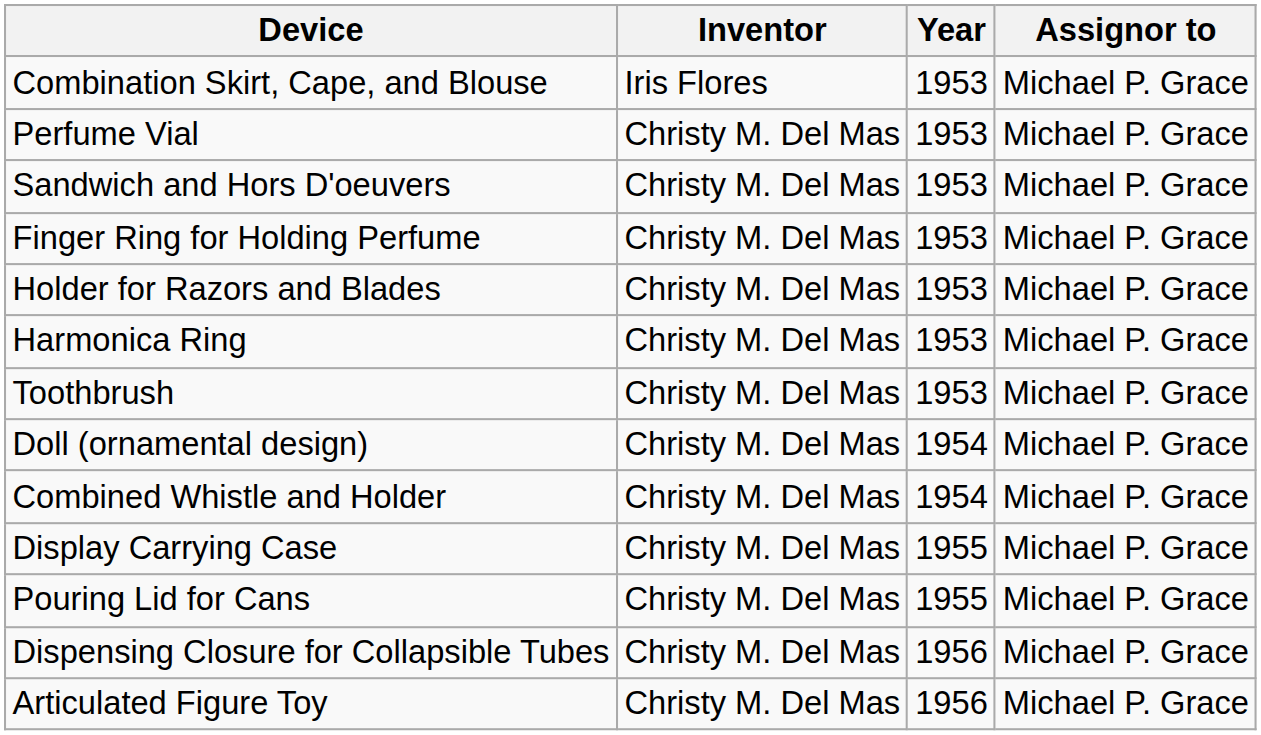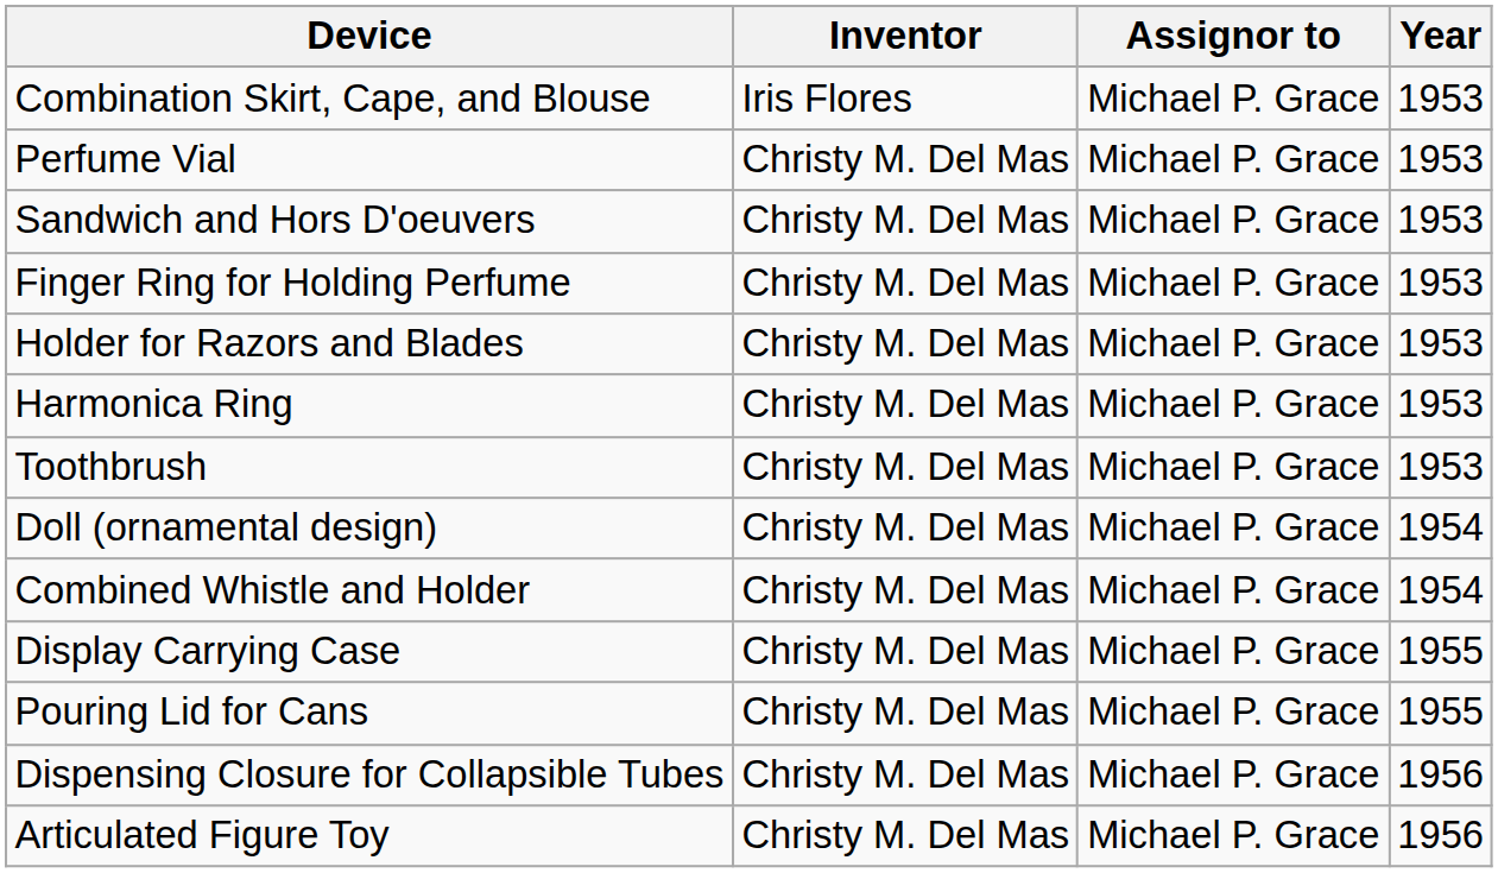 <table class="wikitable">
 <tr>
 <th>Device</th>
 <th>Inventor</th>
+<th>Assignor to</th>
 <th>Year</th>
-<th>Assignor to</th>
 </tr>
 <tr>
 <td>Combination Skirt, Cape, and Blouse</td>
 <td>Iris Flores</td>
+<td>Michael P. Grace</td>
 <td>1953</td>
-<td>Michael P. Grace</td>
 </tr>
 <tr>
 <td>Perfume Vial</td>
 <td>Christy M. Del Mas</td>
+<td>Michael P. Grace</td>
 <td>1953</td>
-<td>Michael P. Grace</td>
 </tr>
 <tr>
 <td>Sandwich and Hors D'oeuvers</td>
 <td>Christy M. Del Mas</td>
+<td>Michael P. Grace</td>
 <td>1953</td>
-<td>Michael P. Grace</td>
 </tr>
 <tr>
 <td>Finger Ring for Holding Perfume</td>
 <td>Christy M. Del Mas</td>
+<td>Michael P. Grace</td>
 <td>1953</td>
-<td>Michael P. Grace</td>
 </tr>
 <tr>
 <td>Holder for Razors and Blades</td>
 <td>Christy M. Del Mas</td>
+<td>Michael P. Grace</td>
 <td>1953</td>
-<td>Michael P. Grace</td>
 </tr>
 <tr>
 <td>Harmonica Ring</td>
 <td>Christy M. Del Mas</td>
+<td>Michael P. Grace</td>
 <td>1953</td>
-<td>Michael P. Grace</td>
 </tr>
 <tr>
 <td>Toothbrush</td>
 <td>Christy M. Del Mas</td>
+<td>Michael P. Grace</td>
 <td>1953</td>
-<td>Michael P. Grace</td>
 </tr>
 <tr>
 <td>Doll (ornamental design)</td>
 <td>Christy M. Del Mas</td>
+<td>Michael P. Grace</td>
 <td>1954</td>
-<td>Michael P. Grace</td>
 </tr>
 <tr>
 <td>Combined Whistle and Holder</td>
 <td>Christy M. Del Mas</td>
+<td>Michael P. Grace</td>
 <td>1954</td>
-<td>Michael P. Grace</td>
 </tr>
 <tr>
 <td>Display Carrying Case</td>
 <td>Christy M. Del Mas</td>
+<td>Michael P. Grace</td>
 <td>1955</td>
-<td>Michael P. Grace</td>
 </tr>
 <tr>
 <td>Pouring Lid for Cans</td>
 <td>Christy M. Del Mas</td>
+<td>Michael P. Grace</td>
 <td>1955</td>
-<td>Michael P. Grace</td>
 </tr>
 <tr>
 <td>Dispensing Closure for Collapsible Tubes</td>
 <td>Christy M. Del Mas</td>
+<td>Michael P. Grace</td>
 <td>1956</td>
-<td>Michael P. Grace</td>
 </tr>
 <tr>
 <td>Articulated Figure Toy</td>
 <td>Christy M. Del Mas</td>
+<td>Michael P. Grace</td>
 <td>1956</td>
-<td>Michael P. Grace</td>
 </tr>
 </table>
